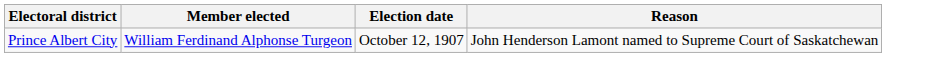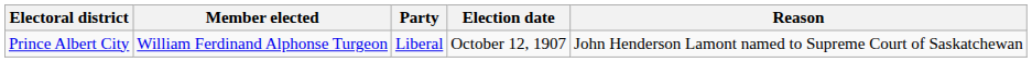 <table class="wikitable sortable">
 <tr>
 <th>Electoral district</th>
 <th>Member elected</th>
+<th>Party</th>
 <th>Election date</th>
 <th>Reason</th>
 </tr>
 <tr>
 <td><a href='#'>Prince Albert City</a></td>
 <td><a href='#'>William Ferdinand Alphonse Turgeon</a></td>
+<td><a href='#'>Liberal</a></td>
 <td>October 12, 1907</td>
 <td>John Henderson Lamont named to Supreme Court of Saskatchewan</td>
 </tr>
 </table>
